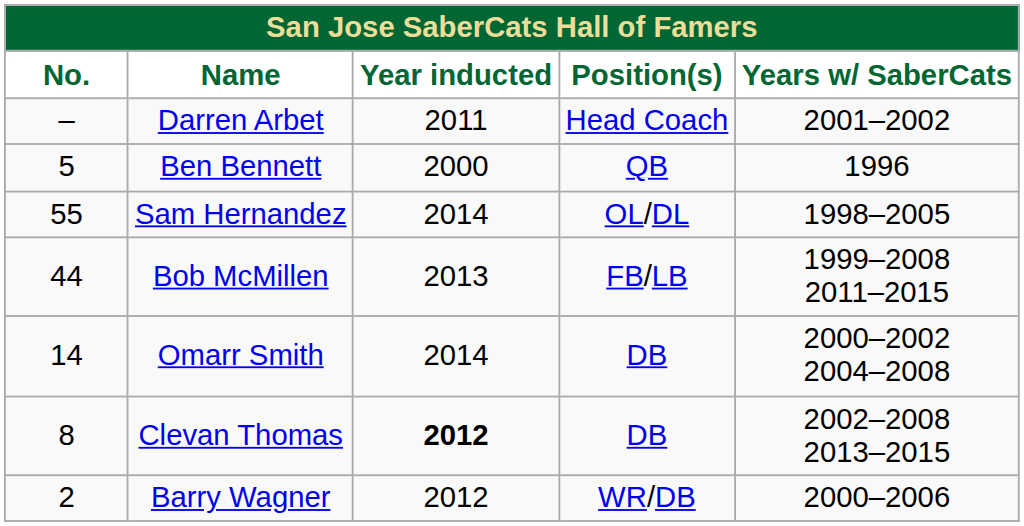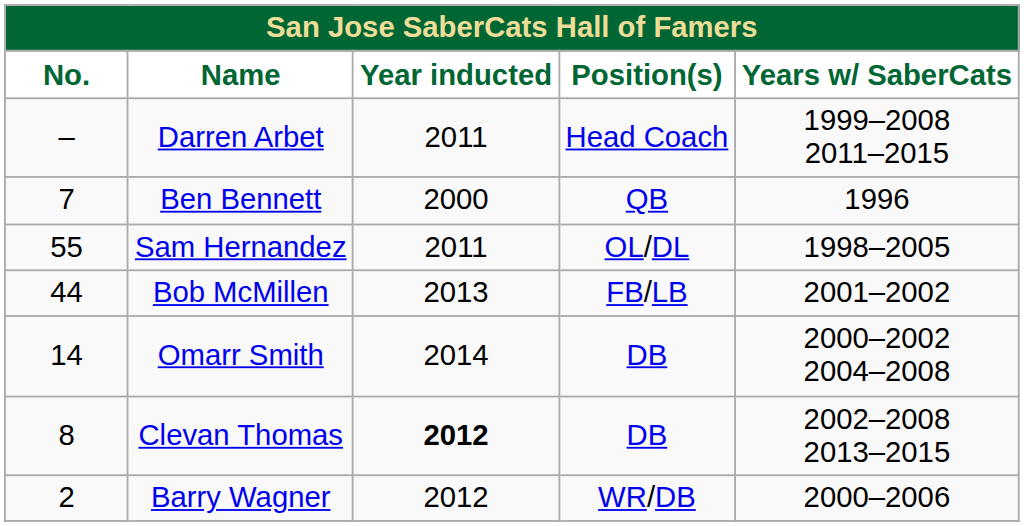 <table class="wikitable sortable">
 <tr>
 <td colspan="5" style= "background: #063; color: #ed9" align="center"><strong>San Jose SaberCats Hall of Famers</strong></td>
 </tr>
 <tr>
 <th width=60px style="background: white; color: #063">No.</th>
 <th style="background: white; color: #063">Name</th>
 <th style="background: white; color: #063">Year inducted</th>
 <th style="background: white; color: #063">Position(s)</th>
 <th style="background: white; color: #063">Years w/ SaberCats</th>
 </tr>
 <tr>
 <td style="text-align:center;">–</td>
 <td style="text-align:center;"><a href='#'>Darren Arbet</a></td>
 <td style="text-align:center;">2011</td>
 <td style="text-align:center;"><a href='#'>Head Coach</a></td>
-<td style="text-align:center;">2001–2002</td>
+<td style="text-align:center;">1999–2008<br>2011–2015</td>
 </tr>
 <tr>
-<td style="text-align:center;">5</td>
+<td style="text-align:center;">7</td>
 <td style="text-align:center;"><a href='#'>Ben Bennett</a></td>
 <td style="text-align:center;">2000</td>
 <td style="text-align:center;"><a href='#'>QB</a></td>
 <td style="text-align:center;">1996</td>
 </tr>
 <tr>
 <td style="text-align:center;">55</td>
 <td style="text-align:center;"><a href='#'>Sam Hernandez</a></td>
-<td style="text-align:center;">2014</td>
+<td style="text-align:center;">2011</td>
 <td style="text-align:center;"><a href='#'>OL</a>/<a href='#'>DL</a></td>
 <td style="text-align:center;">1998–2005</td>
 </tr>
 <tr>
 <td style="text-align:center;">44</td>
 <td style="text-align:center;"><a href='#'>Bob McMillen</a></td>
 <td style="text-align:center;">2013</td>
 <td style="text-align:center;"><a href='#'>FB</a>/<a href='#'>LB</a></td>
-<td style="text-align:center;">1999–2008<br>2011–2015</td>
+<td style="text-align:center;">2001–2002</td>
 </tr>
 <tr>
 <td style="text-align:center;">14</td>
 <td style="text-align:center;"><a href='#'>Omarr Smith</a></td>
 <td style="text-align:center;">2014</td>
 <td style="text-align:center;"><a href='#'>DB</a></td>
 <td style="text-align:center;">2000–2002<br>2004–2008</td>
 </tr>
 <tr>
 <td style="text-align:center;">8</td>
 <td style="text-align:center;"><a href='#'>Clevan Thomas</a></td>
 <td style="text-align:center;"><strong>2012</strong></td>
 <td style="text-align:center;"><a href='#'>DB</a></td>
 <td style="text-align:center;">2002–2008<br>2013–2015</td>
 </tr>
 <tr>
 <td style="text-align:center;">2</td>
 <td style="text-align:center;"><a href='#'>Barry Wagner</a></td>
 <td style="text-align:center;">2012</td>
 <td style="text-align:center;"><a href='#'>WR</a>/<a href='#'>DB</a></td>
 <td style="text-align:center;">2000–2006</td>
 </tr>
 </table>
